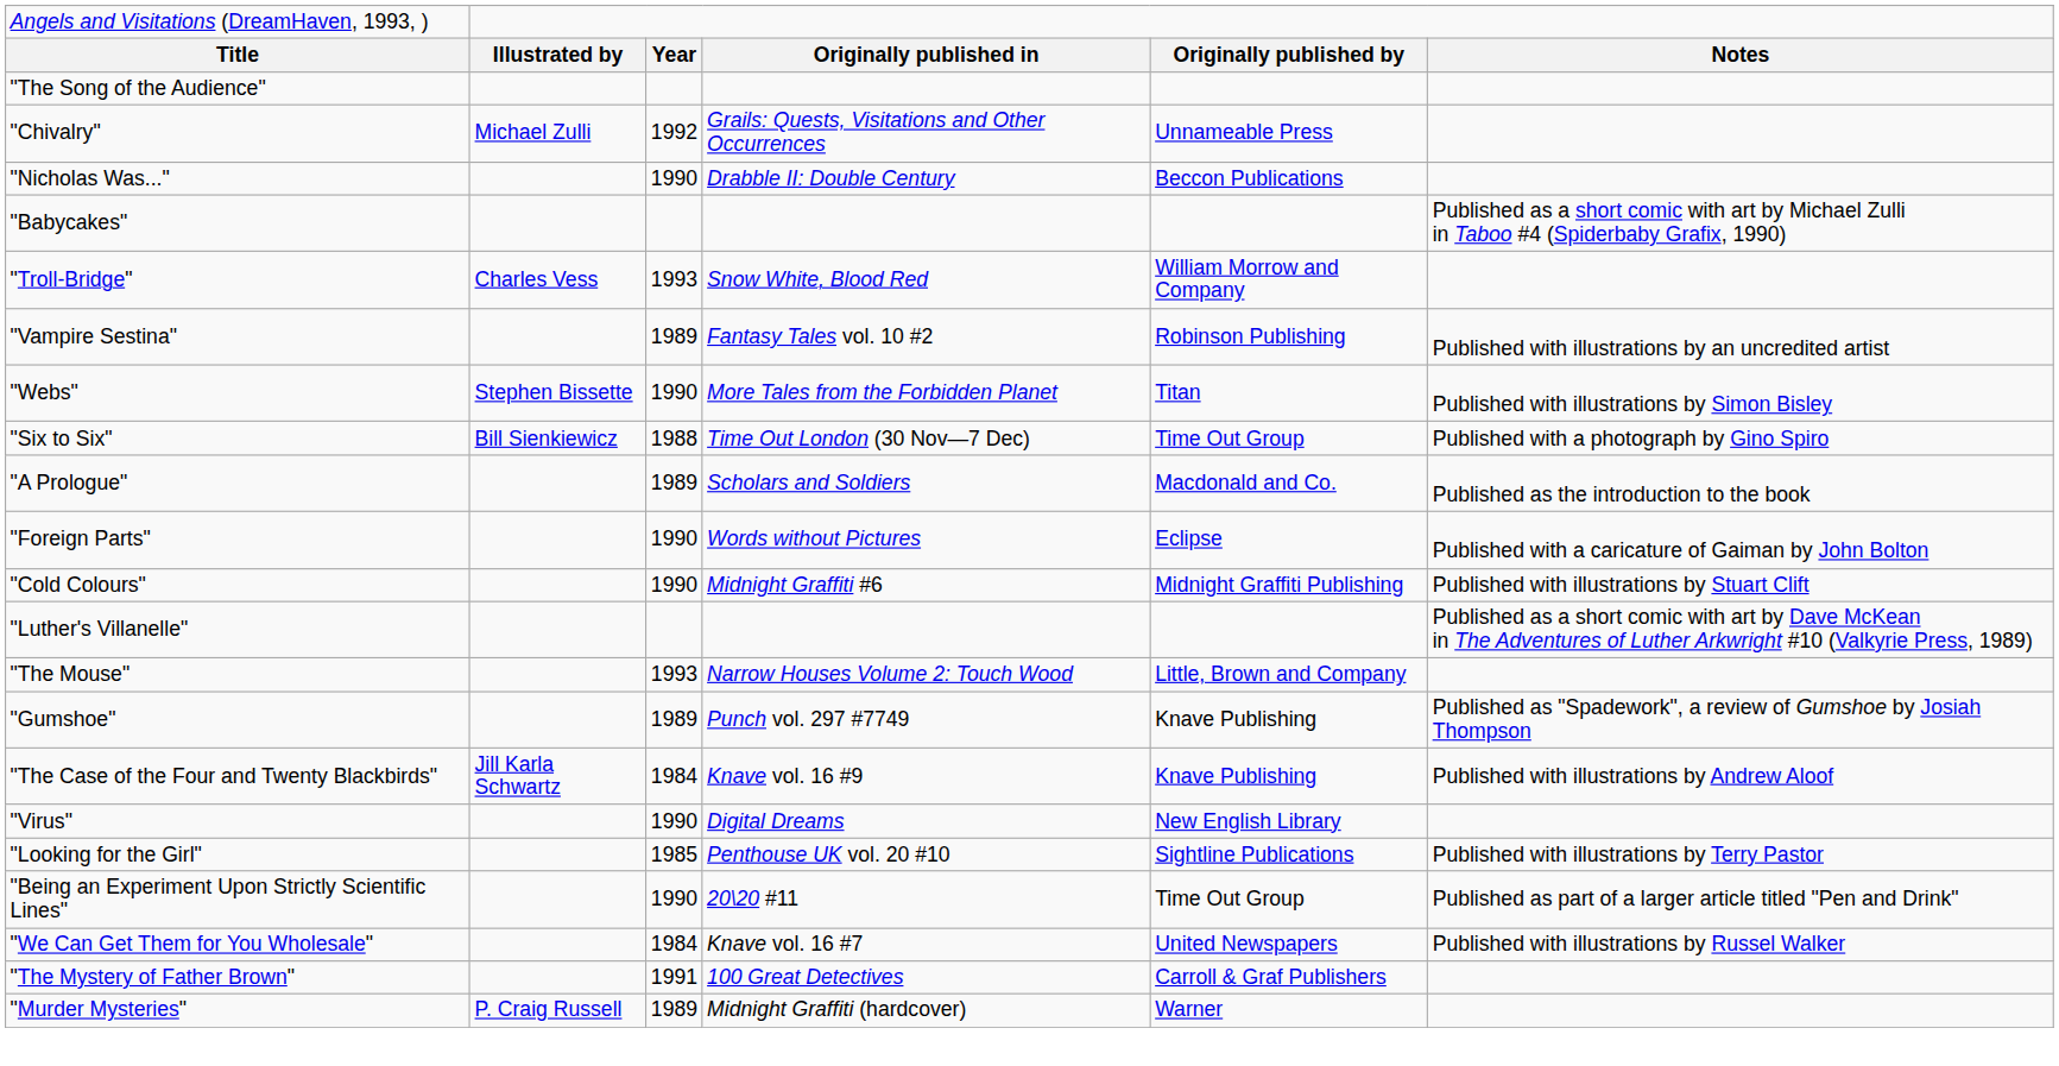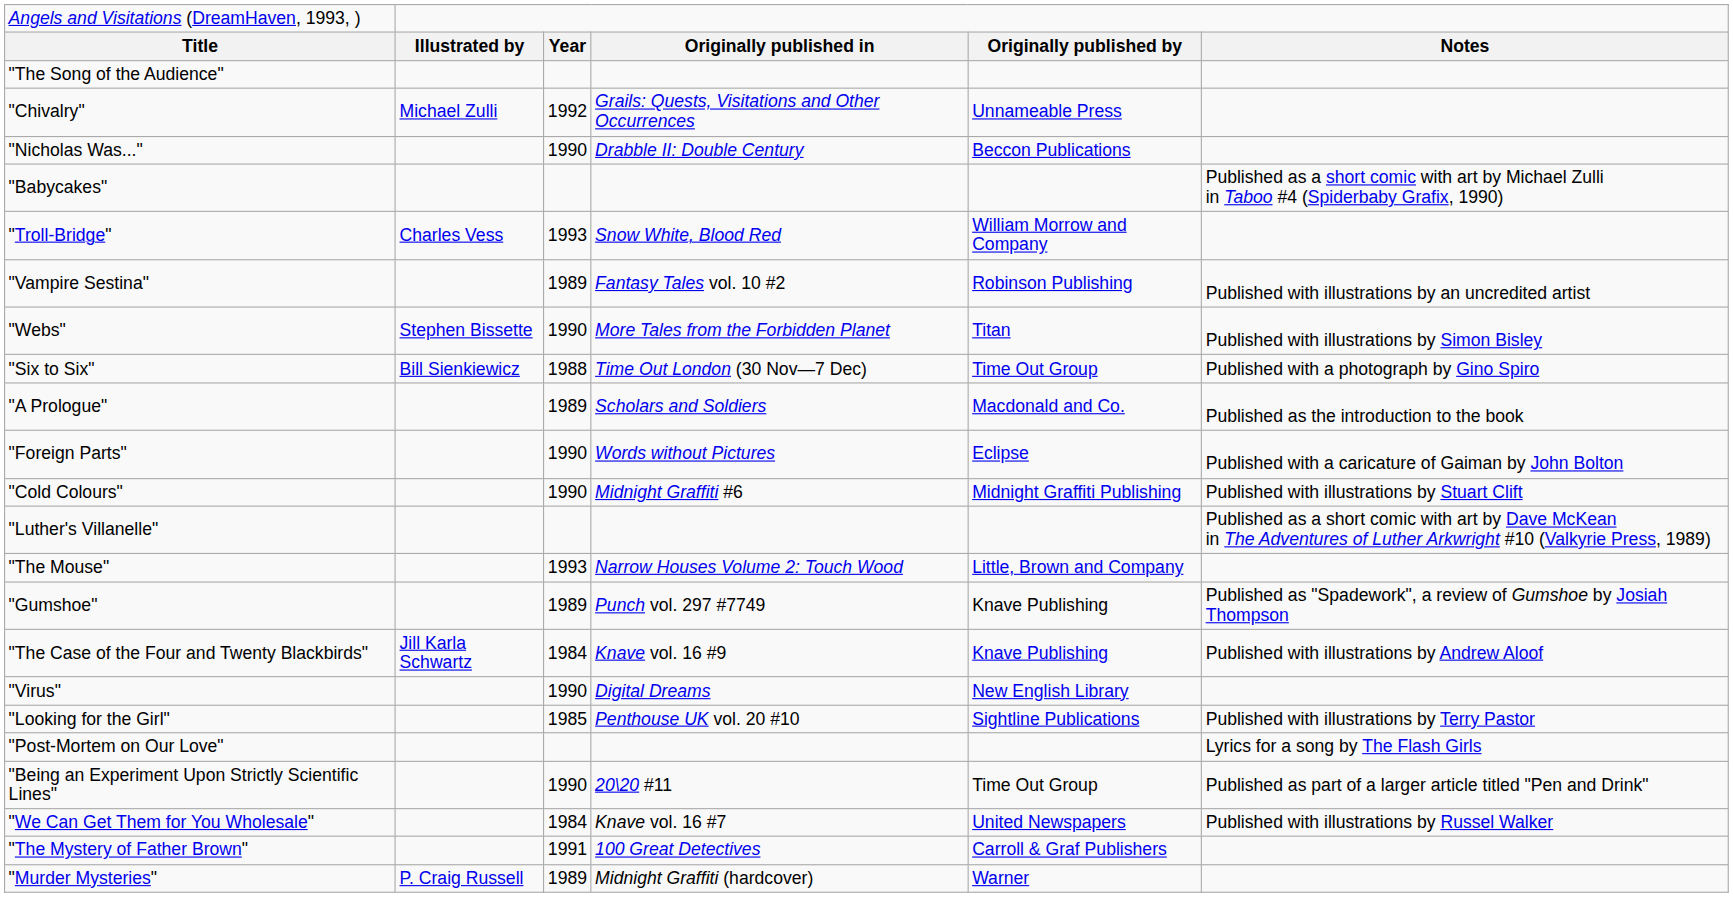 <table role="presentation" class="wikitable mw-collapsible autocollapse">
 <tr>
 <td><em><a href='#'>Angels and Visitations</a></em> (<a href='#'>DreamHaven</a>, 1993, )</td>
 </tr>
 <tr>
 <th>Title</th>
 <th>Illustrated by</th>
 <th>Year</th>
 <th>Originally published in</th>
 <th>Originally published by</th>
 <th>Notes</th>
 </tr>
 <tr>
 <td>"The Song of the Audience"</td>
 <td></td>
 <td></td>
 <td></td>
 <td></td>
 <td></td>
 </tr>
 <tr>
 <td>"Chivalry"</td>
 <td><a href='#'>Michael Zulli</a></td>
 <td>1992</td>
 <td><em><a href='#'>Grails: Quests, Visitations and Other Occurrences</a></em></td>
 <td><a href='#'>Unnameable Press</a></td>
 <td></td>
 </tr>
 <tr>
 <td>"Nicholas Was..."</td>
 <td></td>
 <td>1990</td>
 <td><em><a href='#'>Drabble II: Double Century</a></em></td>
 <td><a href='#'>Beccon Publications</a></td>
 <td></td>
 </tr>
 <tr>
 <td>"Babycakes"</td>
 <td></td>
 <td></td>
 <td></td>
 <td></td>
 <td>Published as a <a href='#'>short comic</a> with art by Michael Zulli<br>in <em><a href='#'>Taboo</a></em> #4 (<a href='#'>Spiderbaby Grafix</a>, 1990)</td>
 </tr>
 <tr>
 <td>"<a href='#'>Troll-Bridge</a>"</td>
 <td><a href='#'>Charles Vess</a></td>
 <td>1993</td>
 <td><em><a href='#'>Snow White, Blood Red</a></em></td>
 <td><a href='#'>William Morrow and Company</a></td>
 <td></td>
 </tr>
 <tr>
 <td>"Vampire Sestina"</td>
 <td></td>
 <td>1989</td>
 <td><em><a href='#'>Fantasy Tales</a></em> vol. 10 #2</td>
 <td><a href='#'>Robinson Publishing</a></td>
 <td><br>Published with illustrations by an uncredited artist</td>
 </tr>
 <tr>
 <td>"Webs"</td>
 <td><a href='#'>Stephen Bissette</a></td>
 <td>1990</td>
 <td><em><a href='#'>More Tales from the Forbidden Planet</a></em></td>
 <td><a href='#'>Titan</a></td>
 <td><br>Published with illustrations by <a href='#'>Simon Bisley</a></td>
 </tr>
 <tr>
 <td>"Six to Six"</td>
 <td><a href='#'>Bill Sienkiewicz</a></td>
 <td>1988</td>
 <td><em><a href='#'>Time Out London</a></em> (30 Nov—7 Dec)</td>
 <td><a href='#'>Time Out Group</a></td>
 <td>Published with a photograph by <a href='#'>Gino Spiro</a></td>
 </tr>
 <tr>
 <td>"A Prologue"</td>
 <td></td>
 <td>1989</td>
 <td><em><a href='#'>Scholars and Soldiers</a></em></td>
 <td><a href='#'>Macdonald and Co.</a></td>
 <td><br>Published as the introduction to the book</td>
 </tr>
 <tr>
 <td>"Foreign Parts"</td>
 <td></td>
 <td>1990</td>
 <td><em><a href='#'>Words without Pictures</a></em></td>
 <td><a href='#'>Eclipse</a></td>
 <td><br>Published with a caricature of Gaiman by <a href='#'>John Bolton</a></td>
 </tr>
 <tr>
 <td>"Cold Colours"</td>
 <td></td>
 <td>1990</td>
 <td><em><a href='#'>Midnight Graffiti</a></em> #6</td>
 <td><a href='#'>Midnight Graffiti Publishing</a></td>
 <td>Published with illustrations by <a href='#'>Stuart Clift</a></td>
 </tr>
 <tr>
 <td>"Luther's Villanelle"</td>
 <td></td>
 <td></td>
 <td></td>
 <td></td>
 <td>Published as a short comic with art by <a href='#'>Dave McKean</a><br>in <em><a href='#'>The Adventures of Luther Arkwright</a></em> #10 (<a href='#'>Valkyrie Press</a>, 1989)</td>
 </tr>
 <tr>
 <td>"The Mouse"</td>
 <td></td>
 <td>1993</td>
 <td><em><a href='#'>Narrow Houses Volume 2: Touch Wood</a></em></td>
 <td><a href='#'>Little, Brown and Company</a></td>
 <td></td>
 </tr>
 <tr>
 <td>"Gumshoe"</td>
 <td></td>
 <td>1989</td>
 <td><em><a href='#'>Punch</a></em> vol. 297 #7749</td>
 <td>Knave Publishing</td>
 <td>Published as "Spadework", a review of <em>Gumshoe</em> by <a href='#'>Josiah Thompson</a></td>
 </tr>
 <tr>
 <td>"The Case of the Four and Twenty Blackbirds"</td>
 <td><a href='#'>Jill Karla Schwartz</a></td>
 <td>1984</td>
 <td><em><a href='#'>Knave</a></em> vol. 16 #9</td>
 <td><a href='#'>Knave Publishing</a></td>
 <td>Published with illustrations by <a href='#'>Andrew Aloof</a></td>
 </tr>
 <tr>
 <td>"Virus"</td>
 <td></td>
 <td>1990</td>
 <td><em><a href='#'>Digital Dreams</a></em></td>
 <td><a href='#'>New English Library</a></td>
 <td></td>
 </tr>
 <tr>
 <td>"Looking for the Girl"</td>
 <td></td>
 <td>1985</td>
 <td><em><a href='#'>Penthouse UK</a></em> vol. 20 #10</td>
 <td><a href='#'>Sightline Publications</a></td>
 <td>Published with illustrations by <a href='#'>Terry Pastor</a></td>
 </tr>
 <tr>
+<td>"Post-Mortem on Our Love"</td>
+<td></td>
+<td></td>
+<td></td>
+<td></td>
+<td>Lyrics for a song by <a href='#'>The Flash Girls</a></td>
+</tr>
+<tr>
 <td>"Being an Experiment Upon Strictly Scientific Lines"</td>
 <td></td>
 <td>1990</td>
 <td><em><a href='#'>20\20</a></em> #11</td>
 <td>Time Out Group</td>
 <td>Published as part of a larger article titled "Pen and Drink"</td>
 </tr>
 <tr>
 <td>"<a href='#'>We Can Get Them for You Wholesale</a>"</td>
 <td></td>
 <td>1984</td>
 <td><em>Knave</em> vol. 16 #7</td>
 <td><a href='#'>United Newspapers</a></td>
 <td>Published with illustrations by <a href='#'>Russel Walker</a></td>
 </tr>
 <tr>
 <td>"<a href='#'>The Mystery of Father Brown</a>"</td>
 <td></td>
 <td>1991</td>
 <td><em><a href='#'>100 Great Detectives</a></em></td>
 <td><a href='#'>Carroll & Graf Publishers</a></td>
 <td></td>
 </tr>
 <tr>
 <td>"<a href='#'>Murder Mysteries</a>"</td>
 <td><a href='#'>P. Craig Russell</a></td>
 <td>1989</td>
 <td><em>Midnight Graffiti</em> (hardcover)</td>
 <td><a href='#'>Warner</a></td>
 <td></td>
 </tr>
 </table>
